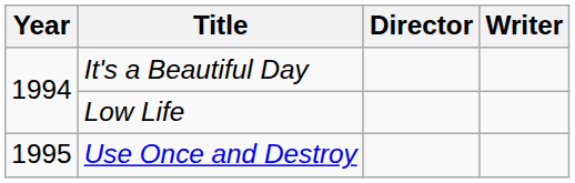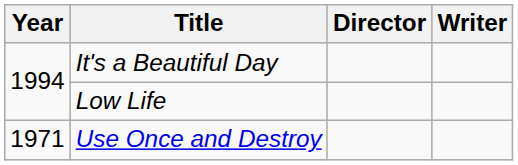 <table class="wikitable">
 <tr>
 <th>Year</th>
 <th>Title</th>
 <th>Director</th>
 <th>Writer</th>
 </tr>
 <tr>
 <td rowspan=2>1994</td>
 <td><em>It's a Beautiful Day</em></td>
 <td></td>
 <td></td>
 </tr>
 <tr>
 <td><em>Low Life</em></td>
 <td></td>
 <td></td>
 </tr>
 <tr>
-<td>1995</td>
+<td>1971</td>
 <td><em><a href='#'>Use Once and Destroy</a></em></td>
 <td></td>
 <td></td>
 </tr>
 </table>
